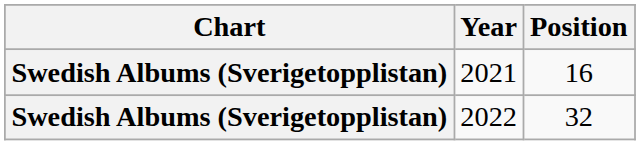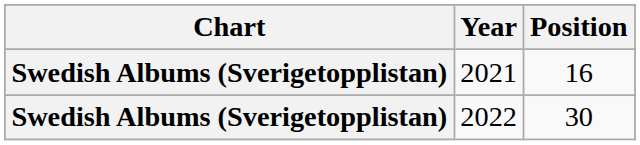 <table class="wikitable plainrowheaders" style="text-align:center">
 <tr>
 <th scope="col">Chart</th>
 <th scope="col">Year</th>
 <th scope="col">Position</th>
 </tr>
 <tr>
 <th scope="row">Swedish Albums (Sverigetopplistan)</th>
 <td>2021</td>
 <td>16</td>
 </tr>
 <tr>
 <th scope="row">Swedish Albums (Sverigetopplistan)</th>
 <td>2022</td>
-<td>32</td>
+<td>30</td>
 </tr>
 </table>
